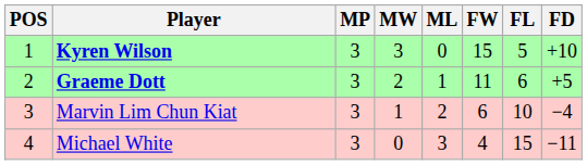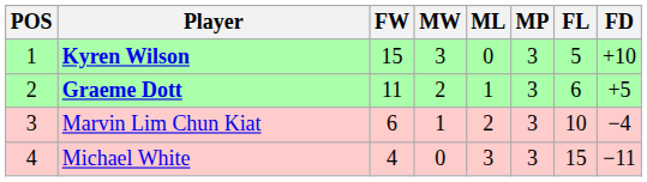 <table class="wikitable" style="text-align: center;">
 <tr>
 <th width=25>POS</th>
 <th width=225>Player</th>
-<th width=25>MP</th>
+<th width=25>FW</th>
 <th width=25>MW</th>
 <th width=25>ML</th>
-<th width=25>FW</th>
+<th width=25>MP</th>
 <th width=25>FL</th>
 <th width=25>FD</th>
 </tr>
 <tr style="background:#afa;">
 <td>1</td>
 <td style="text-align:left;"> <strong><a href='#'>Kyren Wilson</a></strong></td>
-<td>3</td>
+<td>15</td>
 <td>3</td>
 <td>0</td>
-<td>15</td>
+<td>3</td>
 <td>5</td>
 <td>+10</td>
 </tr>
 <tr style="background:#afa;">
 <td>2</td>
 <td style="text-align:left;"> <strong><a href='#'>Graeme Dott</a></strong></td>
-<td>3</td>
+<td>11</td>
 <td>2</td>
 <td>1</td>
-<td>11</td>
+<td>3</td>
 <td>6</td>
 <td>+5</td>
 </tr>
 <tr style="background:#fcc;">
 <td>3</td>
 <td style="text-align:left;"> <a href='#'>Marvin Lim Chun Kiat</a></td>
-<td>3</td>
+<td>6</td>
 <td>1</td>
 <td>2</td>
-<td>6</td>
+<td>3</td>
 <td>10</td>
 <td>−4</td>
 </tr>
 <tr style="background:#fcc;">
 <td>4</td>
 <td style="text-align:left;"> <a href='#'>Michael White</a></td>
-<td>3</td>
+<td>4</td>
 <td>0</td>
 <td>3</td>
-<td>4</td>
+<td>3</td>
 <td>15</td>
 <td>−11</td>
 </tr>
 </table>
